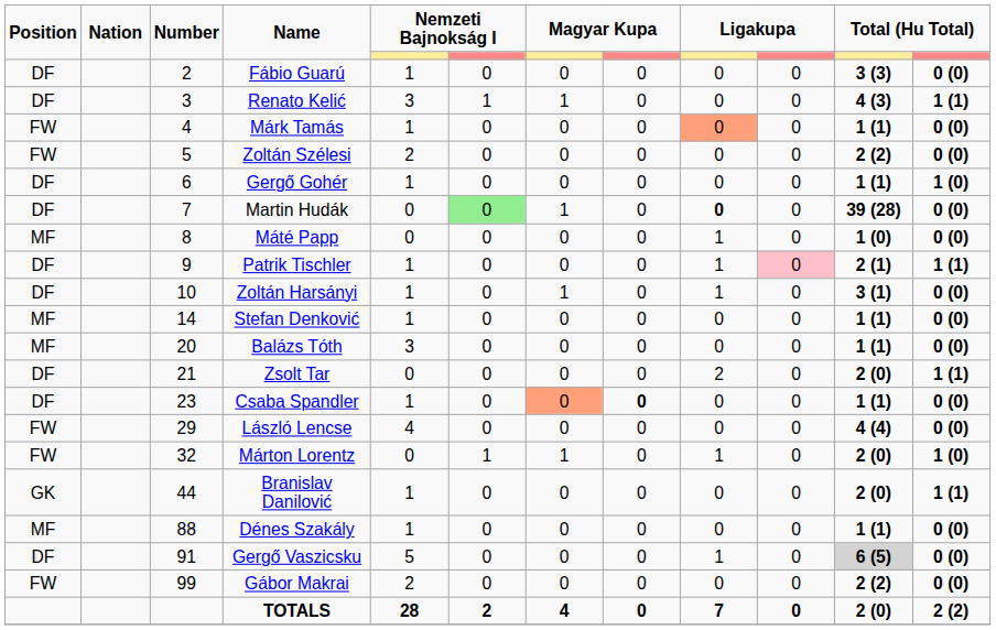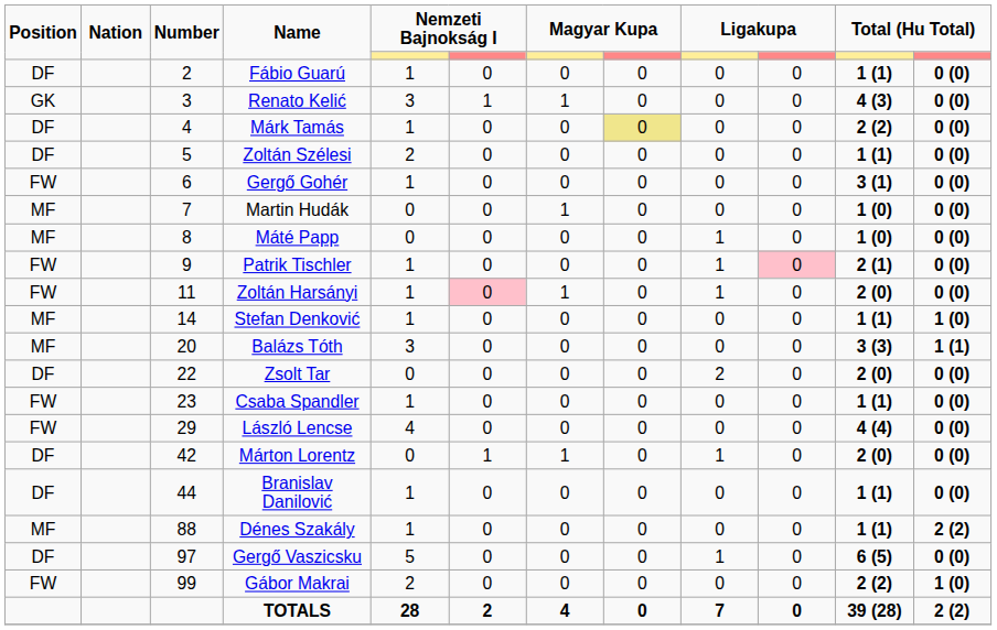 <table class="wikitable" style="font-size: 95%; text-align: center;">
 <tr>
 <td rowspan="2" width="5%" align="center"><strong>Position</strong></td>
 <td rowspan="2" width="7%" align="center"><strong>Nation</strong></td>
 <td rowspan="2" width="5%" align="center"><strong>Number</strong></td>
 <td rowspan="2" width="15%" align="center"><strong>Name</strong></td>
 <td colspan="2" align="center"><strong>Nemzeti Bajnokság I</strong></td>
 <td colspan="2" align="center"><strong>Magyar Kupa</strong></td>
 <td colspan="2" align="center"><strong>Ligakupa</strong></td>
 <td colspan="2" align="center"><strong>Total (Hu Total)</strong></td>
 </tr>
 <tr>
 <th width=60 style="background: #FFEE99"></th>
 <th width=60 style="background: #FF8888"></th>
 <th width=60 style="background: #FFEE99"></th>
 <th width=60 style="background: #FF8888"></th>
 <th width=60 style="background: #FFEE99"></th>
 <th width=60 style="background: #FF8888"></th>
 <th width=60 style="background: #FFEE99"></th>
 <th width=60 style="background: #FF8888"></th>
 </tr>
 <tr>
 <td>DF</td>
 <td></td>
 <td>2</td>
 <td><a href='#'>Fábio Guarú</a></td>
 <td>1</td>
 <td>0</td>
 <td>0</td>
 <td>0</td>
 <td>0</td>
 <td>0</td>
-<td><strong>3 (3)</strong></td>
+<td><strong>1 (1)</strong></td>
 <td><strong>0 (0)</strong></td>
 </tr>
 <tr>
-<td>DF</td>
+<td>GK</td>
 <td></td>
 <td>3</td>
 <td><a href='#'>Renato Kelić</a></td>
 <td>3</td>
 <td>1</td>
 <td>1</td>
 <td>0</td>
 <td>0</td>
 <td>0</td>
 <td><strong>4 (3)</strong></td>
-<td><strong>1 (1)</strong></td>
+<td><strong>0 (0)</strong></td>
 </tr>
 <tr>
-<td>FW</td>
+<td>DF</td>
 <td></td>
 <td>4</td>
 <td><a href='#'>Márk Tamás</a></td>
 <td>1</td>
 <td>0</td>
 <td>0</td>
+<td style="background: khaki;">0</td>
 <td>0</td>
-<td style="background: lightsalmon;">0</td>
 <td>0</td>
-<td><strong>1 (1)</strong></td>
+<td><strong>2 (2)</strong></td>
 <td><strong>0 (0)</strong></td>
 </tr>
 <tr>
-<td>FW</td>
+<td>DF</td>
 <td></td>
 <td>5</td>
 <td><a href='#'>Zoltán Szélesi</a></td>
 <td>2</td>
 <td>0</td>
 <td>0</td>
 <td>0</td>
 <td>0</td>
 <td>0</td>
-<td><strong>2 (2)</strong></td>
+<td><strong>1 (1)</strong></td>
 <td><strong>0 (0)</strong></td>
 </tr>
 <tr>
-<td>DF</td>
+<td>FW</td>
 <td></td>
 <td>6</td>
 <td><a href='#'>Gergő Gohér</a></td>
 <td>1</td>
 <td>0</td>
 <td>0</td>
 <td>0</td>
 <td>0</td>
 <td>0</td>
-<td><strong>1 (1)</strong></td>
-<td><strong>1 (0)</strong></td>
+<td><strong>3 (1)</strong></td>
+<td><strong>0 (0)</strong></td>
 </tr>
 <tr>
-<td>DF</td>
+<td>MF</td>
 <td></td>
 <td>7</td>
 <td>Martin Hudák</td>
 <td>0</td>
-<td style="background: lightgreen;">0</td>
+<td>0</td>
 <td>1</td>
 <td>0</td>
-<td><strong>0</strong></td>
 <td>0</td>
-<td><strong>39 (28)</strong></td>
+<td>0</td>
+<td><strong>1 (0)</strong></td>
 <td><strong>0 (0)</strong></td>
 </tr>
 <tr>
 <td>MF</td>
 <td></td>
 <td>8</td>
 <td><a href='#'>Máté Papp</a></td>
 <td>0</td>
 <td>0</td>
 <td>0</td>
 <td>0</td>
 <td>1</td>
 <td>0</td>
 <td><strong>1 (0)</strong></td>
 <td><strong>0 (0)</strong></td>
 </tr>
 <tr>
-<td>DF</td>
+<td>FW</td>
 <td></td>
 <td>9</td>
 <td><a href='#'>Patrik Tischler</a></td>
 <td>1</td>
 <td>0</td>
 <td>0</td>
 <td>0</td>
 <td>1</td>
 <td style="background: pink;">0</td>
 <td><strong>2 (1)</strong></td>
-<td><strong>1 (1)</strong></td>
+<td><strong>0 (0)</strong></td>
 </tr>
 <tr>
-<td>DF</td>
+<td>FW</td>
 <td></td>
-<td>10</td>
+<td>11</td>
 <td><a href='#'>Zoltán Harsányi</a></td>
+<td>1</td>
+<td style="background: pink;">0</td>
 <td>1</td>
 <td>0</td>
 <td>1</td>
 <td>0</td>
-<td>1</td>
-<td>0</td>
-<td><strong>3 (1)</strong></td>
+<td><strong>2 (0)</strong></td>
 <td><strong>0 (0)</strong></td>
 </tr>
 <tr>
 <td>MF</td>
 <td></td>
 <td>14</td>
 <td><a href='#'>Stefan Denković</a></td>
 <td>1</td>
 <td>0</td>
 <td>0</td>
 <td>0</td>
 <td>0</td>
 <td>0</td>
 <td><strong>1 (1)</strong></td>
-<td><strong>0 (0)</strong></td>
+<td><strong>1 (0)</strong></td>
 </tr>
 <tr>
 <td>MF</td>
 <td></td>
 <td>20</td>
 <td><a href='#'>Balázs Tóth</a></td>
 <td>3</td>
 <td>0</td>
 <td>0</td>
 <td>0</td>
 <td>0</td>
 <td>0</td>
+<td><strong>3 (3)</strong></td>
 <td><strong>1 (1)</strong></td>
-<td><strong>0 (0)</strong></td>
 </tr>
 <tr>
 <td>DF</td>
 <td></td>
-<td>21</td>
+<td>22</td>
 <td><a href='#'>Zsolt Tar</a></td>
 <td>0</td>
 <td>0</td>
 <td>0</td>
 <td>0</td>
 <td>2</td>
 <td>0</td>
 <td><strong>2 (0)</strong></td>
-<td><strong>1 (1)</strong></td>
+<td><strong>0 (0)</strong></td>
 </tr>
 <tr>
-<td>DF</td>
+<td>FW</td>
 <td></td>
 <td>23</td>
 <td><a href='#'>Csaba Spandler</a></td>
 <td>1</td>
 <td>0</td>
-<td style="background: lightsalmon;">0</td>
-<td><strong>0</strong></td>
+<td>0</td>
+<td>0</td>
 <td>0</td>
 <td>0</td>
 <td><strong>1 (1)</strong></td>
 <td><strong>0 (0)</strong></td>
 </tr>
 <tr>
 <td>FW</td>
 <td></td>
 <td>29</td>
 <td><a href='#'>László Lencse</a></td>
 <td>4</td>
 <td>0</td>
 <td>0</td>
 <td>0</td>
 <td>0</td>
 <td>0</td>
 <td><strong>4 (4)</strong></td>
 <td><strong>0 (0)</strong></td>
 </tr>
 <tr>
-<td>FW</td>
+<td>DF</td>
 <td></td>
-<td>32</td>
+<td>42</td>
 <td><a href='#'>Márton Lorentz</a></td>
 <td>0</td>
 <td>1</td>
 <td>1</td>
 <td>0</td>
 <td>1</td>
 <td>0</td>
 <td><strong>2 (0)</strong></td>
-<td><strong>1 (0)</strong></td>
+<td><strong>0 (0)</strong></td>
 </tr>
 <tr>
-<td>GK</td>
+<td>DF</td>
 <td></td>
 <td>44</td>
 <td><a href='#'>Branislav Danilović</a></td>
 <td>1</td>
 <td>0</td>
 <td>0</td>
 <td>0</td>
 <td>0</td>
 <td>0</td>
-<td><strong>2 (0)</strong></td>
 <td><strong>1 (1)</strong></td>
+<td><strong>0 (0)</strong></td>
 </tr>
 <tr>
 <td>MF</td>
 <td></td>
 <td>88</td>
 <td><a href='#'>Dénes Szakály</a></td>
 <td>1</td>
 <td>0</td>
 <td>0</td>
 <td>0</td>
 <td>0</td>
 <td>0</td>
 <td><strong>1 (1)</strong></td>
-<td><strong>0 (0)</strong></td>
+<td><strong>2 (2)</strong></td>
 </tr>
 <tr>
 <td>DF</td>
 <td></td>
-<td>91</td>
+<td>97</td>
 <td><a href='#'>Gergő Vaszicsku</a></td>
 <td>5</td>
 <td>0</td>
 <td>0</td>
 <td>0</td>
 <td>1</td>
 <td>0</td>
-<td style="background: lightgrey;"><strong>6 (5)</strong></td>
+<td><strong>6 (5)</strong></td>
 <td><strong>0 (0)</strong></td>
 </tr>
 <tr>
 <td>FW</td>
 <td></td>
 <td>99</td>
 <td><a href='#'>Gábor Makrai</a></td>
 <td>2</td>
 <td>0</td>
 <td>0</td>
 <td>0</td>
 <td>0</td>
 <td>0</td>
 <td><strong>2 (2)</strong></td>
-<td><strong>0 (0)</strong></td>
+<td><strong>1 (0)</strong></td>
 </tr>
 <tr>
 <td></td>
 <td></td>
 <td></td>
 <td><strong>TOTALS</strong></td>
 <td><strong>28</strong></td>
 <td><strong>2</strong></td>
 <td><strong>4</strong></td>
 <td><strong>0</strong></td>
 <td><strong>7</strong></td>
 <td><strong>0</strong></td>
-<td><strong>2 (0)</strong></td>
+<td><strong>39 (28)</strong></td>
 <td><strong>2 (2)</strong></td>
 </tr>
 <tr>
 </tr>
 </table>
